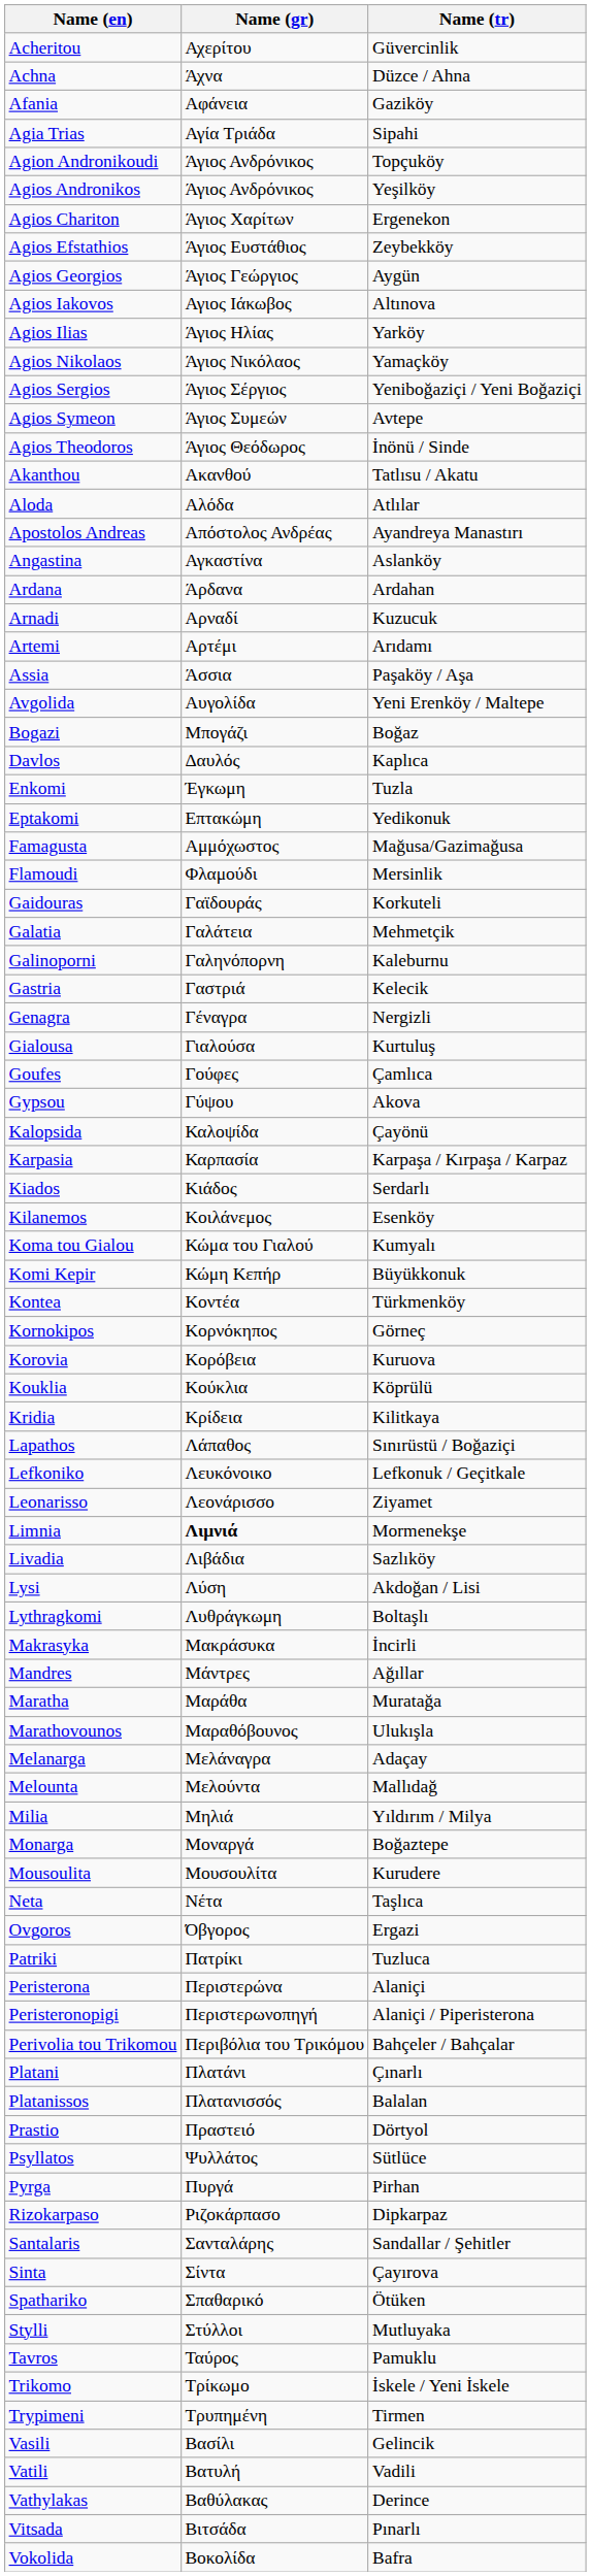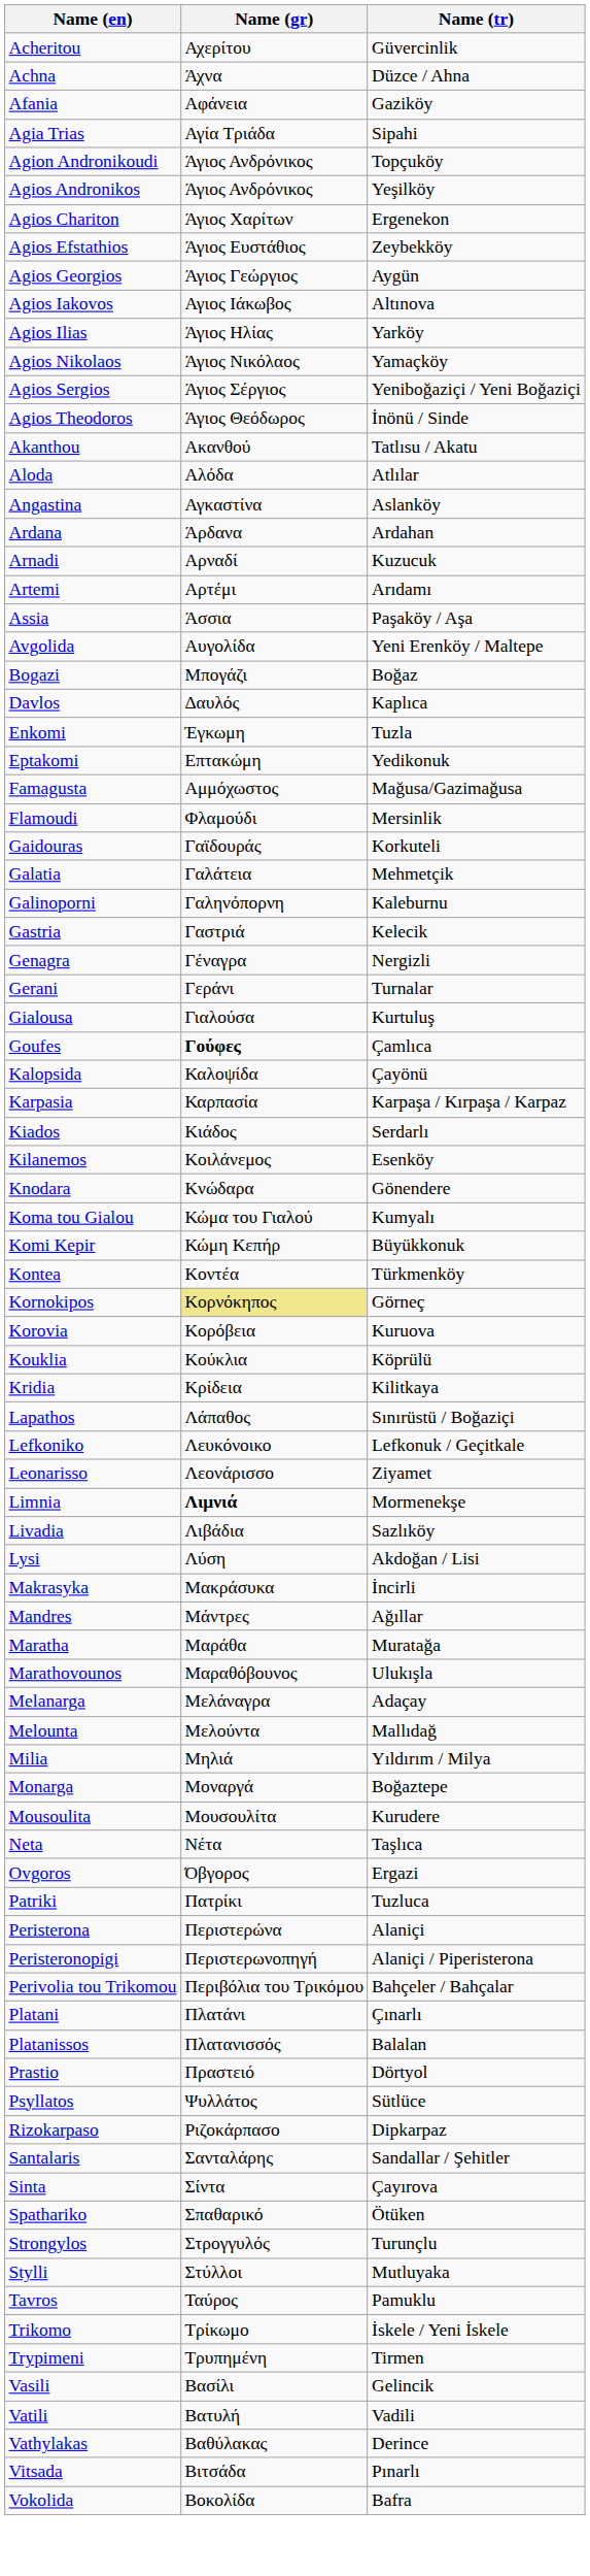 <table class="wikitable sortable mw-collapsible">
 <tr>
 <th>Name (<a href='#'>en</a>)</th>
 <th>Name (<a href='#'>gr</a>)</th>
 <th>Name (<a href='#'>tr</a>)</th>
 </tr>
 <tr>
 <td><a href='#'>Acheritou</a></td>
 <td>Αχερίτου</td>
 <td>Güvercinlik</td>
 </tr>
 <tr>
 <td><a href='#'>Achna</a></td>
 <td>Άχνα</td>
 <td>Düzce / Ahna</td>
 </tr>
 <tr>
 <td><a href='#'>Afania</a></td>
 <td>Αφάνεια</td>
 <td>Gaziköy</td>
 </tr>
 <tr>
 <td><a href='#'>Agia Trias</a></td>
 <td>Αγία Τριάδα</td>
 <td>Sipahi</td>
 </tr>
 <tr>
 <td><a href='#'>Agion Andronikoudi</a></td>
 <td>Άγιος Ανδρόνικος</td>
 <td>Topçuköy</td>
 </tr>
 <tr>
 <td><a href='#'>Agios Andronikos</a></td>
 <td>Άγιος Ανδρόνικος</td>
 <td>Yeşilköy</td>
 </tr>
 <tr>
 <td><a href='#'>Agios Chariton</a></td>
 <td>Άγιος Χαρίτων</td>
 <td>Ergenekon</td>
 </tr>
 <tr>
 <td><a href='#'>Agios Efstathios</a></td>
 <td>Άγιος Ευστάθιος</td>
 <td>Zeybekköy</td>
 </tr>
 <tr>
 <td><a href='#'>Agios Georgios</a></td>
 <td>Άγιος Γεώργιος</td>
 <td>Aygün</td>
 </tr>
 <tr>
 <td><a href='#'>Agios Iakovos</a></td>
 <td>Αγιος Ιάκωβος</td>
 <td>Altınova</td>
 </tr>
 <tr>
 <td><a href='#'>Agios Ilias</a></td>
 <td>Άγιος Ηλίας</td>
 <td>Yarköy</td>
 </tr>
 <tr>
 <td><a href='#'>Agios Nikolaos</a></td>
 <td>Άγιος Νικόλαος</td>
 <td>Yamaçköy</td>
 </tr>
 <tr>
 <td><a href='#'>Agios Sergios</a></td>
 <td>Άγιος Σέργιος</td>
 <td>Yeniboğaziçi / Yeni Boğaziçi</td>
 </tr>
 <tr>
-<td><a href='#'>Agios Symeon</a></td>
-<td>Άγιος Συμεών</td>
-<td>Avtepe</td>
-</tr>
-<tr>
 <td><a href='#'>Agios Theodoros</a></td>
 <td>Άγιος Θεόδωρος</td>
 <td>İnönü / Sinde</td>
 </tr>
 <tr>
 <td><a href='#'>Akanthou</a></td>
 <td>Ακανθού</td>
 <td>Tatlısu / Akatu</td>
 </tr>
 <tr>
 <td><a href='#'>Aloda</a></td>
 <td>Αλόδα</td>
 <td>Atlılar</td>
-</tr>
-<tr>
-<td><a href='#'>Apostolos Andreas</a></td>
-<td>Απόστολος Ανδρέας</td>
-<td>Ayandreya Manastırı</td>
 </tr>
 <tr>
 <td><a href='#'>Angastina</a></td>
 <td>Αγκαστίνα</td>
 <td>Aslanköy</td>
 </tr>
 <tr>
 <td><a href='#'>Ardana</a></td>
 <td>Άρδανα</td>
 <td>Ardahan</td>
 </tr>
 <tr>
 <td><a href='#'>Arnadi</a></td>
 <td>Αρναδί</td>
 <td>Kuzucuk</td>
 </tr>
 <tr>
 <td><a href='#'>Artemi</a></td>
 <td>Αρτέμι</td>
 <td>Arıdamı</td>
 </tr>
 <tr>
 <td><a href='#'>Assia</a></td>
 <td>Άσσια</td>
 <td>Paşaköy / Aşa</td>
 </tr>
 <tr>
 <td><a href='#'>Avgolida</a></td>
 <td>Αυγολίδα</td>
 <td>Yeni Erenköy / Maltepe</td>
 </tr>
 <tr>
 <td><a href='#'>Bogazi</a></td>
 <td>Μπογάζι</td>
 <td>Boğaz</td>
 </tr>
 <tr>
 <td><a href='#'>Davlos</a></td>
 <td>Δαυλός</td>
 <td>Kaplıca</td>
 </tr>
 <tr>
 <td><a href='#'>Enkomi</a></td>
 <td>Έγκωμη</td>
 <td>Tuzla</td>
 </tr>
 <tr>
 <td><a href='#'>Eptakomi</a></td>
 <td>Επτακώμη</td>
 <td>Yedikonuk</td>
 </tr>
 <tr>
 <td><a href='#'>Famagusta</a></td>
 <td>Αμμόχωστος</td>
 <td>Mağusa/Gazimağusa</td>
 </tr>
 <tr>
 <td><a href='#'>Flamoudi</a></td>
 <td>Φλαμούδι</td>
 <td>Mersinlik</td>
 </tr>
 <tr>
 <td><a href='#'>Gaidouras</a></td>
 <td>Γαϊδουράς</td>
 <td>Korkuteli</td>
 </tr>
 <tr>
 <td><a href='#'>Galatia</a></td>
 <td>Γαλάτεια</td>
 <td>Mehmetçik</td>
 </tr>
 <tr>
 <td><a href='#'>Galinoporni</a></td>
 <td>Γαληνόπορνη</td>
 <td>Kaleburnu</td>
 </tr>
 <tr>
 <td><a href='#'>Gastria</a></td>
 <td>Γαστριά</td>
 <td>Kelecik</td>
 </tr>
 <tr>
 <td><a href='#'>Genagra</a></td>
 <td>Γέναγρα</td>
 <td>Nergizli</td>
 </tr>
 <tr>
+<td><a href='#'>Gerani</a></td>
+<td>Γεράνι</td>
+<td>Turnalar</td>
+</tr>
+<tr>
 <td><a href='#'>Gialousa</a></td>
 <td>Γιαλούσα</td>
 <td>Kurtuluş</td>
 </tr>
 <tr>
 <td><a href='#'>Goufes</a></td>
-<td>Γούφες</td>
+<td><strong>Γούφες</strong></td>
 <td>Çamlıca</td>
-</tr>
-<tr>
-<td><a href='#'>Gypsou</a></td>
-<td>Γύψου</td>
-<td>Akova</td>
 </tr>
 <tr>
 <td><a href='#'>Kalopsida</a></td>
 <td>Καλοψίδα</td>
 <td>Çayönü</td>
 </tr>
 <tr>
 <td><a href='#'>Karpasia</a></td>
 <td>Καρπασία</td>
 <td>Karpaşa / Kırpaşa / Karpaz</td>
 </tr>
 <tr>
 <td><a href='#'>Kiados</a></td>
 <td>Κιάδος</td>
 <td>Serdarlı</td>
 </tr>
 <tr>
 <td><a href='#'>Kilanemos</a></td>
 <td>Κοιλάνεμος</td>
 <td>Esenköy</td>
 </tr>
 <tr>
+<td><a href='#'>Knodara</a></td>
+<td>Κνώδαρα</td>
+<td>Gönendere</td>
+</tr>
+<tr>
 <td><a href='#'>Koma tou Gialou</a></td>
 <td>Κώμα του Γιαλού</td>
 <td>Kumyalı</td>
 </tr>
 <tr>
 <td><a href='#'>Komi Kepir</a></td>
 <td>Κώμη Κεπήρ</td>
 <td>Büyükkonuk</td>
 </tr>
 <tr>
 <td><a href='#'>Kontea</a></td>
 <td>Κοντέα</td>
 <td>Türkmenköy</td>
 </tr>
 <tr>
 <td><a href='#'>Kornokipos</a></td>
-<td>Κορνόκηπος</td>
+<td style="background: khaki;">Κορνόκηπος</td>
 <td>Görneç</td>
 </tr>
 <tr>
 <td><a href='#'>Korovia</a></td>
 <td>Κορόβεια</td>
 <td>Kuruova</td>
 </tr>
 <tr>
 <td><a href='#'>Kouklia</a></td>
 <td>Κούκλια</td>
 <td>Köprülü</td>
 </tr>
 <tr>
 <td><a href='#'>Kridia</a></td>
 <td>Κρίδεια</td>
 <td>Kilitkaya</td>
 </tr>
 <tr>
 <td><a href='#'>Lapathos</a></td>
 <td>Λάπαθος</td>
 <td>Sınırüstü / Boğaziçi</td>
 </tr>
 <tr>
 <td><a href='#'>Lefkoniko</a></td>
 <td>Λευκόνοικο</td>
 <td>Lefkonuk  / Geçitkale</td>
 </tr>
 <tr>
 <td><a href='#'>Leonarisso</a></td>
 <td>Λεονάρισσο</td>
 <td>Ziyamet</td>
 </tr>
 <tr>
 <td><a href='#'>Limnia</a></td>
 <td><strong>Λιμνιά</strong></td>
 <td>Mormenekşe</td>
 </tr>
 <tr>
 <td><a href='#'>Livadia</a></td>
 <td>Λιβάδια</td>
 <td>Sazlıköy</td>
 </tr>
 <tr>
 <td><a href='#'>Lysi</a></td>
 <td>Λύση</td>
 <td>Akdoğan / Lisi</td>
-</tr>
-<tr>
-<td><a href='#'>Lythragkomi</a></td>
-<td>Λυθράγκωμη</td>
-<td>Boltaşlı</td>
 </tr>
 <tr>
 <td><a href='#'>Makrasyka</a></td>
 <td>Μακράσυκα</td>
 <td>İncirli</td>
 </tr>
 <tr>
 <td><a href='#'>Mandres</a></td>
 <td>Μάντρες</td>
 <td>Ağıllar</td>
 </tr>
 <tr>
 <td><a href='#'>Maratha</a></td>
 <td>Μαράθα</td>
 <td>Muratağa</td>
 </tr>
 <tr>
 <td><a href='#'>Marathovounos</a></td>
 <td>Μαραθόβουνος</td>
 <td>Ulukışla</td>
 </tr>
 <tr>
 <td><a href='#'>Melanarga</a></td>
 <td>Μελάναγρα</td>
 <td>Adaçay</td>
 </tr>
 <tr>
 <td><a href='#'>Melounta</a></td>
 <td>Μελούντα</td>
 <td>Mallıdağ</td>
 </tr>
 <tr>
 <td><a href='#'>Milia</a></td>
 <td>Μηλιά</td>
 <td>Yıldırım / Milya</td>
 </tr>
 <tr>
 <td><a href='#'>Monarga</a></td>
 <td>Μoναργά</td>
 <td>Boğaztepe</td>
 </tr>
 <tr>
 <td><a href='#'>Mousoulita</a></td>
 <td>Μουσουλίτα</td>
 <td>Kurudere</td>
 </tr>
 <tr>
 <td><a href='#'>Neta</a></td>
 <td>Νέτα</td>
 <td>Taşlıca</td>
 </tr>
 <tr>
 <td><a href='#'>Ovgoros</a></td>
 <td>Όβγορος</td>
 <td>Ergazi</td>
 </tr>
 <tr>
 <td><a href='#'>Patriki</a></td>
 <td>Πατρίκι</td>
 <td>Tuzluca</td>
 </tr>
 <tr>
 <td><a href='#'>Peristerona</a></td>
 <td>Περιστερώνα</td>
 <td>Alaniçi</td>
 </tr>
 <tr>
 <td><a href='#'>Peristeronopigi</a></td>
 <td>Περιστερωνοπηγή</td>
 <td>Alaniçi / Piperisterona</td>
 </tr>
 <tr>
 <td><a href='#'>Perivolia tou Trikomou</a></td>
 <td>Περιβόλια του Τρικόμου</td>
 <td>Bahçeler / Bahçalar</td>
 </tr>
 <tr>
 <td><a href='#'>Platani</a></td>
 <td>Πλατάνι</td>
 <td>Çınarlı</td>
 </tr>
 <tr>
 <td><a href='#'>Platanissos</a></td>
 <td>Πλατανισσός</td>
 <td>Balalan</td>
 </tr>
 <tr>
 <td><a href='#'>Prastio</a></td>
 <td>Πραστειό</td>
 <td>Dörtyol</td>
 </tr>
 <tr>
 <td><a href='#'>Psyllatos</a></td>
 <td>Ψυλλάτος</td>
 <td>Sütlüce</td>
 </tr>
 <tr>
-<td><a href='#'>Pyrga</a></td>
-<td>Πυργά</td>
-<td>Pirhan</td>
-</tr>
-<tr>
 <td><a href='#'>Rizokarpaso</a></td>
 <td>Ριζοκάρπασο</td>
 <td>Dipkarpaz</td>
 </tr>
 <tr>
 <td><a href='#'>Santalaris</a></td>
 <td>Σανταλάρης</td>
 <td>Sandallar / Şehitler</td>
 </tr>
 <tr>
 <td><a href='#'>Sinta</a></td>
 <td>Σίντα</td>
 <td>Çayırova</td>
 </tr>
 <tr>
 <td><a href='#'>Spathariko</a></td>
 <td>Σπαθαρικό</td>
 <td>Ötüken</td>
+</tr>
+<tr>
+<td><a href='#'>Strongylos</a></td>
+<td>Στρογγυλός</td>
+<td>Turunçlu</td>
 </tr>
 <tr>
 <td><a href='#'>Stylli</a></td>
 <td>Στύλλοι</td>
 <td>Mutluyaka</td>
 </tr>
 <tr>
 <td><a href='#'>Tavros</a></td>
 <td>Ταύρος</td>
 <td>Pamuklu</td>
 </tr>
 <tr>
 <td><a href='#'>Trikomo</a></td>
 <td>Τρίκωμο</td>
 <td>İskele / Yeni İskele</td>
 </tr>
 <tr>
 <td><a href='#'>Trypimeni</a></td>
 <td>Τρυπημένη</td>
 <td>Tirmen</td>
 </tr>
 <tr>
 <td><a href='#'>Vasili</a></td>
 <td>Βασίλι</td>
 <td>Gelincik</td>
 </tr>
 <tr>
 <td><a href='#'>Vatili</a></td>
 <td>Βατυλή</td>
 <td>Vadili</td>
 </tr>
 <tr>
 <td><a href='#'>Vathylakas</a></td>
 <td>Βαθύλακας</td>
 <td>Derince</td>
 </tr>
 <tr>
 <td><a href='#'>Vitsada</a></td>
 <td>Βιτσάδα</td>
 <td>Pınarlı</td>
 </tr>
 <tr>
 <td><a href='#'>Vokolida</a></td>
 <td>Βοκολίδα</td>
 <td>Bafra</td>
 </tr>
 </table>
